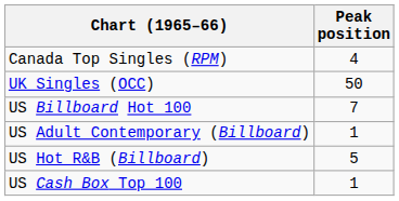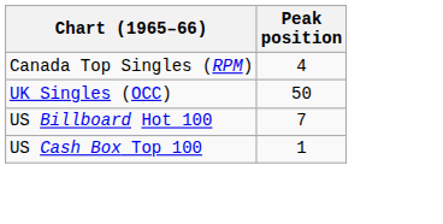 <table class="wikitable sortable">
 <tr>
 <th>Chart (1965–66)</th>
 <th>Peak<br>position</th>
 </tr>
 <tr>
 <td>Canada Top Singles (<em><a href='#'>RPM</a></em>)</td>
 <td style="text-align:center;">4</td>
 </tr>
 <tr>
 <td><a href='#'>UK Singles</a> (<a href='#'>OCC</a>)</td>
 <td style="text-align:center;">50</td>
 </tr>
 <tr>
 <td>US <em><a href='#'>Billboard</a></em> <a href='#'>Hot 100</a></td>
 <td style="text-align:center;">7</td>
 </tr>
 <tr>
-<td>US <a href='#'>Adult Contemporary</a> (<em><a href='#'>Billboard</a></em>)</td>
-<td style="text-align:center;">1</td>
-</tr>
-<tr>
-<td>US <a href='#'>Hot R&B</a> (<em><a href='#'>Billboard</a></em>)</td>
-<td style="text-align:center;">5</td>
-</tr>
-<tr>
 <td>US <a href='#'><em>Cash Box</em> Top 100</a></td>
 <td align="center">1</td>
 </tr>
 </table>
